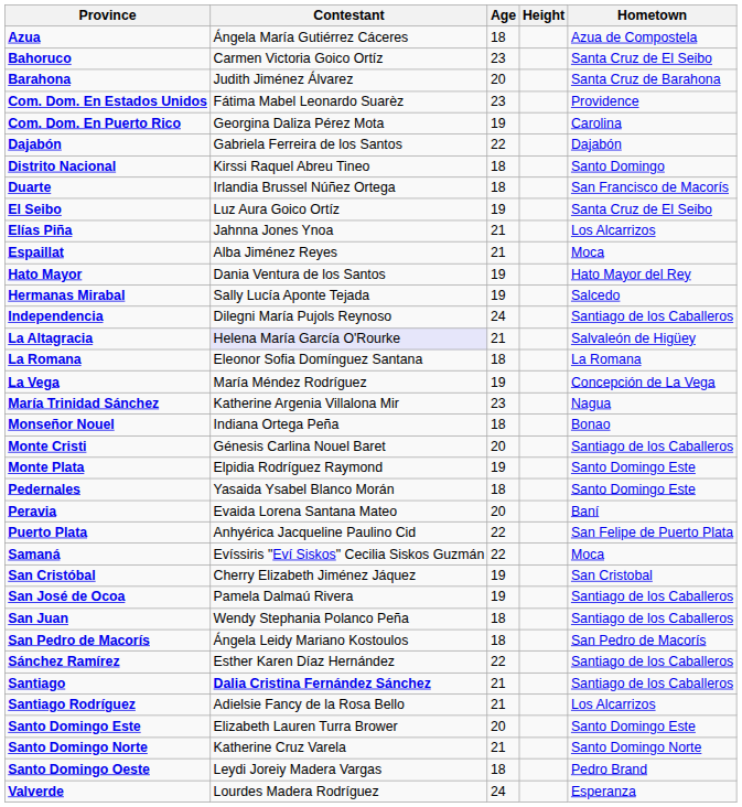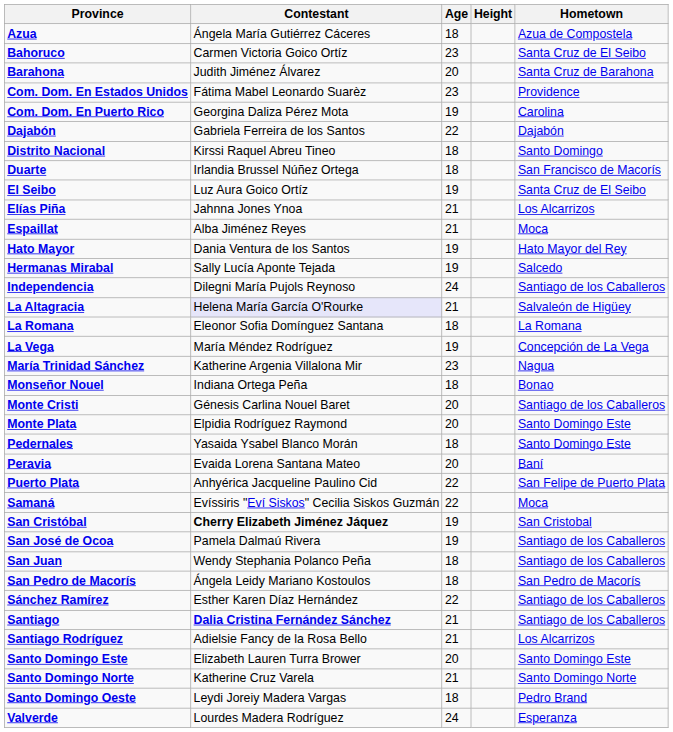 <table class="sortable wikitable">
 <tr>
 <th>Province</th>
 <th>Contestant</th>
 <th>Age</th>
 <th>Height</th>
 <th>Hometown</th>
 </tr>
 <tr>
 <td><strong><a href='#'>Azua</a></strong></td>
 <td>Ángela María Gutiérrez Cáceres</td>
 <td>18</td>
 <td></td>
 <td><a href='#'>Azua de Compostela</a></td>
 </tr>
 <tr>
 <td><strong><a href='#'>Bahoruco</a></strong></td>
 <td>Carmen Victoria Goico Ortíz</td>
 <td>23</td>
 <td></td>
 <td><a href='#'>Santa Cruz de El Seibo</a></td>
 </tr>
 <tr>
 <td><strong><a href='#'>Barahona</a></strong></td>
 <td>Judith Jiménez Álvarez</td>
 <td>20</td>
 <td></td>
 <td><a href='#'>Santa Cruz de Barahona</a></td>
 </tr>
 <tr>
 <td><strong><a href='#'>Com. Dom. En Estados Unidos</a></strong></td>
 <td>Fátima Mabel Leonardo Suarèz</td>
 <td>23</td>
 <td></td>
 <td><a href='#'>Providence</a></td>
 </tr>
 <tr>
 <td><strong><a href='#'>Com. Dom. En Puerto Rico</a></strong></td>
 <td>Georgina Daliza Pérez Mota</td>
 <td>19</td>
 <td></td>
 <td><a href='#'>Carolina</a></td>
 </tr>
 <tr>
 <td><strong><a href='#'>Dajabón</a></strong></td>
 <td>Gabriela Ferreira de los Santos</td>
 <td>22</td>
 <td></td>
 <td><a href='#'>Dajabón</a></td>
 </tr>
 <tr>
 <td><strong><a href='#'>Distrito Nacional</a></strong></td>
 <td>Kirssi Raquel Abreu Tineo</td>
 <td>18</td>
 <td></td>
 <td><a href='#'>Santo Domingo</a></td>
 </tr>
 <tr>
 <td><strong><a href='#'>Duarte</a></strong></td>
 <td>Irlandia Brussel Núñez Ortega</td>
 <td>18</td>
 <td></td>
 <td><a href='#'>San Francisco de Macorís</a></td>
 </tr>
 <tr>
 <td><strong><a href='#'>El Seibo</a></strong></td>
 <td>Luz Aura Goico Ortíz</td>
 <td>19</td>
 <td></td>
 <td><a href='#'>Santa Cruz de El Seibo</a></td>
 </tr>
 <tr>
 <td><strong><a href='#'>Elías Piña</a></strong></td>
 <td>Jahnna Jones Ynoa</td>
 <td>21</td>
 <td></td>
 <td><a href='#'>Los Alcarrizos</a></td>
 </tr>
 <tr>
 <td><strong><a href='#'>Espaillat</a></strong></td>
 <td>Alba Jiménez Reyes</td>
 <td>21</td>
 <td></td>
 <td><a href='#'>Moca</a></td>
 </tr>
 <tr>
 <td><strong><a href='#'>Hato Mayor</a></strong></td>
 <td>Dania Ventura de los Santos</td>
 <td>19</td>
 <td></td>
 <td><a href='#'>Hato Mayor del Rey</a></td>
 </tr>
 <tr>
 <td><strong><a href='#'>Hermanas Mirabal</a></strong></td>
 <td>Sally Lucía Aponte Tejada</td>
 <td>19</td>
 <td></td>
 <td><a href='#'>Salcedo</a></td>
 </tr>
 <tr>
 <td><strong><a href='#'>Independencia</a></strong></td>
 <td>Dilegni María Pujols Reynoso</td>
 <td>24</td>
 <td></td>
 <td><a href='#'>Santiago de los Caballeros</a></td>
 </tr>
 <tr>
 <td><strong><a href='#'>La Altagracia</a></strong></td>
 <td style="background: lavender;">Helena María García O'Rourke</td>
 <td>21</td>
 <td></td>
 <td><a href='#'>Salvaleón de Higüey</a></td>
 </tr>
 <tr>
 <td><strong><a href='#'>La Romana</a></strong></td>
 <td>Eleonor Sofia Domínguez Santana</td>
 <td>18</td>
 <td></td>
 <td><a href='#'>La Romana</a></td>
 </tr>
 <tr>
 <td><strong><a href='#'>La Vega</a></strong></td>
 <td>María Méndez Rodríguez</td>
 <td>19</td>
 <td></td>
 <td><a href='#'>Concepción de La Vega</a></td>
 </tr>
 <tr>
 <td><strong><a href='#'>María Trinidad Sánchez</a></strong></td>
 <td>Katherine Argenia Villalona Mir</td>
 <td>23</td>
 <td></td>
 <td><a href='#'>Nagua</a></td>
 </tr>
 <tr>
 <td><strong><a href='#'>Monseñor Nouel</a></strong></td>
 <td>Indiana Ortega Peña</td>
 <td>18</td>
 <td></td>
 <td><a href='#'>Bonao</a></td>
 </tr>
 <tr>
 <td><strong><a href='#'>Monte Cristi</a></strong></td>
 <td>Génesis Carlina Nouel Baret</td>
 <td>20</td>
 <td></td>
 <td><a href='#'>Santiago de los Caballeros</a></td>
 </tr>
 <tr>
 <td><strong><a href='#'>Monte Plata</a></strong></td>
 <td>Elpidia Rodríguez Raymond</td>
-<td>19</td>
+<td>20</td>
 <td></td>
 <td><a href='#'>Santo Domingo Este</a></td>
 </tr>
 <tr>
 <td><strong><a href='#'>Pedernales</a></strong></td>
 <td>Yasaida Ysabel Blanco Morán</td>
 <td>18</td>
 <td></td>
 <td><a href='#'>Santo Domingo Este</a></td>
 </tr>
 <tr>
 <td><strong><a href='#'>Peravia</a></strong></td>
 <td>Evaida Lorena Santana Mateo</td>
 <td>20</td>
 <td></td>
 <td><a href='#'>Baní</a></td>
 </tr>
 <tr>
 <td><strong><a href='#'>Puerto Plata</a></strong></td>
 <td>Anhyérica Jacqueline Paulino Cid</td>
 <td>22</td>
 <td></td>
 <td><a href='#'>San Felipe de Puerto Plata</a></td>
 </tr>
 <tr>
 <td><strong><a href='#'>Samaná</a></strong></td>
 <td>Evíssiris "<a href='#'>Eví Siskos</a>" Cecilia Siskos Guzmán</td>
 <td>22</td>
 <td></td>
 <td><a href='#'>Moca</a></td>
 </tr>
 <tr>
 <td><strong><a href='#'>San Cristóbal</a></strong></td>
-<td>Cherry Elizabeth Jiménez Jáquez</td>
+<td><strong>Cherry Elizabeth Jiménez Jáquez</strong></td>
 <td>19</td>
 <td></td>
 <td><a href='#'>San Cristobal</a></td>
 </tr>
 <tr>
 <td><strong><a href='#'>San José de Ocoa</a></strong></td>
 <td>Pamela Dalmaú Rivera</td>
 <td>19</td>
 <td></td>
 <td><a href='#'>Santiago de los Caballeros</a></td>
 </tr>
 <tr>
 <td><strong><a href='#'>San Juan</a></strong></td>
 <td>Wendy Stephania Polanco Peña</td>
 <td>18</td>
 <td></td>
 <td><a href='#'>Santiago de los Caballeros</a></td>
 </tr>
 <tr>
 <td><strong><a href='#'>San Pedro de Macorís</a></strong></td>
 <td>Ángela Leidy Mariano Kostoulos</td>
 <td>18</td>
 <td></td>
 <td><a href='#'>San Pedro de Macorís</a></td>
 </tr>
 <tr>
 <td><strong><a href='#'>Sánchez Ramírez</a></strong></td>
 <td>Esther Karen Díaz Hernández</td>
 <td>22</td>
 <td></td>
 <td><a href='#'>Santiago de los Caballeros</a></td>
 </tr>
 <tr>
 <td><strong><a href='#'>Santiago</a></strong></td>
 <td><strong><a href='#'>Dalia Cristina Fernández Sánchez</a></strong></td>
 <td>21</td>
 <td></td>
 <td><a href='#'>Santiago de los Caballeros</a></td>
 </tr>
 <tr>
 <td><strong><a href='#'>Santiago Rodríguez</a></strong></td>
 <td>Adielsie Fancy de la Rosa Bello</td>
 <td>21</td>
 <td></td>
 <td><a href='#'>Los Alcarrizos</a></td>
 </tr>
 <tr>
 <td><strong><a href='#'>Santo Domingo Este</a></strong></td>
 <td>Elizabeth Lauren Turra Brower</td>
 <td>20</td>
 <td></td>
 <td><a href='#'>Santo Domingo Este</a></td>
 </tr>
 <tr>
 <td><strong><a href='#'>Santo Domingo Norte</a></strong></td>
 <td>Katherine Cruz Varela</td>
 <td>21</td>
 <td></td>
 <td><a href='#'>Santo Domingo Norte</a></td>
 </tr>
 <tr>
 <td><strong><a href='#'>Santo Domingo Oeste</a></strong></td>
 <td>Leydi Joreiy Madera Vargas</td>
 <td>18</td>
 <td></td>
 <td><a href='#'>Pedro Brand</a></td>
 </tr>
 <tr>
 <td><strong><a href='#'>Valverde</a></strong></td>
 <td>Lourdes Madera Rodríguez</td>
 <td>24</td>
 <td></td>
 <td><a href='#'>Esperanza</a></td>
 </tr>
 </table>
